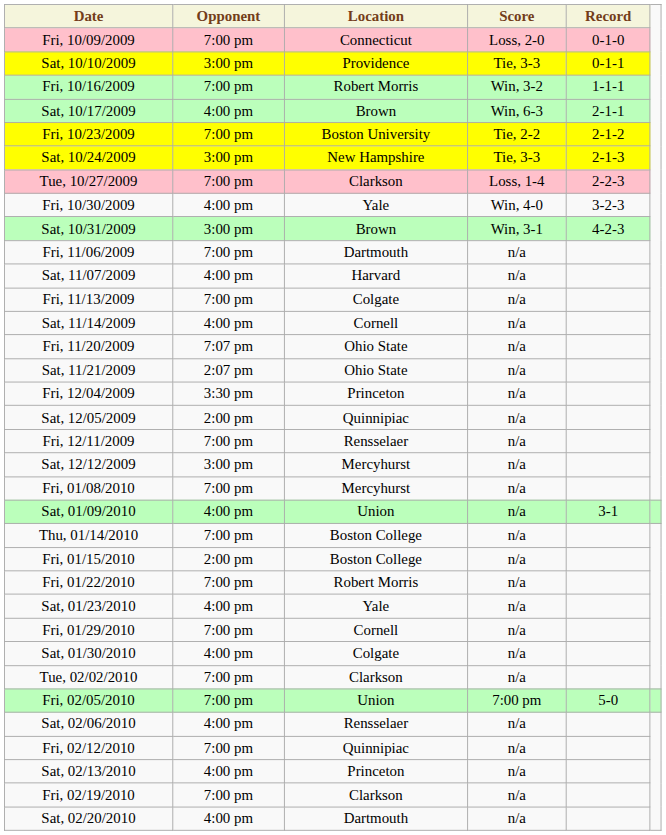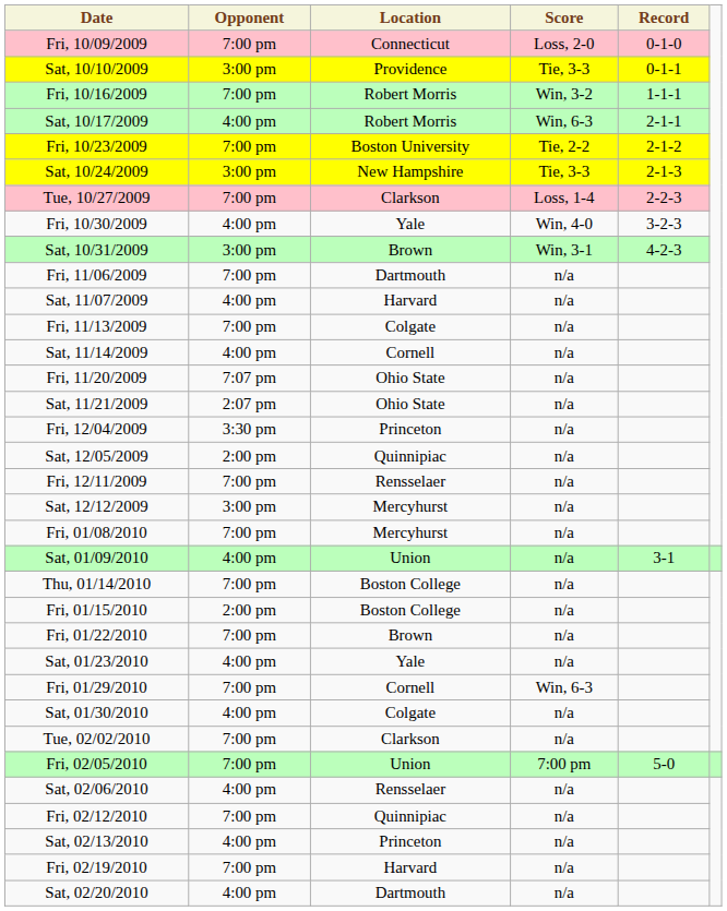 <table class="wikitable" style="width:80%;">
 <tr style="text-align:center; background:beige; color:#733d1a;">
 <td><strong>Date</strong></td>
 <td><strong>Opponent</strong></td>
 <td><strong>Location</strong></td>
 <td><strong>Score</strong></td>
 <td><strong>Record</strong></td>
 </tr>
 <tr style="text-align:center; background:pink;">
 <td>Fri, 10/09/2009</td>
 <td>7:00 pm</td>
 <td>Connecticut</td>
 <td>Loss, 2-0</td>
 <td>0-1-0</td>
 </tr>
 <tr style="text-align:center; background:yellow;">
 <td>Sat, 10/10/2009</td>
 <td>3:00 pm</td>
 <td>Providence</td>
 <td>Tie, 3-3</td>
 <td>0-1-1</td>
 </tr>
 <tr style="text-align:center; background:#bfb;">
 <td>Fri, 10/16/2009</td>
 <td>7:00 pm</td>
 <td>Robert Morris</td>
 <td>Win, 3-2</td>
 <td>1-1-1</td>
 </tr>
 <tr style="text-align:center; background:#bfb;">
 <td>Sat, 10/17/2009</td>
 <td>4:00 pm</td>
-<td>Brown</td>
+<td>Robert Morris</td>
 <td>Win, 6-3</td>
 <td>2-1-1</td>
 </tr>
 <tr style="text-align:center; background:yellow;">
 <td>Fri, 10/23/2009</td>
 <td>7:00 pm</td>
 <td>Boston University</td>
 <td>Tie, 2-2</td>
 <td>2-1-2</td>
 </tr>
 <tr style="text-align:center; background:yellow;">
 <td>Sat, 10/24/2009</td>
 <td>3:00 pm</td>
 <td>New Hampshire</td>
 <td>Tie, 3-3</td>
 <td>2-1-3</td>
 </tr>
 <tr style="text-align:center; background:pink;">
 <td>Tue, 10/27/2009</td>
 <td>7:00 pm</td>
 <td>Clarkson</td>
 <td>Loss, 1-4</td>
 <td>2-2-3</td>
 </tr>
 <tr style="text-align:center;" bgcolor="">
 <td>Fri, 10/30/2009</td>
 <td>4:00 pm</td>
 <td>Yale</td>
 <td>Win, 4-0</td>
 <td>3-2-3</td>
 </tr>
 <tr style="text-align:center; background:#bfb;">
 <td>Sat, 10/31/2009</td>
 <td>3:00 pm</td>
 <td>Brown</td>
 <td>Win, 3-1</td>
 <td>4-2-3</td>
 </tr>
 <tr style="text-align:center;" bgcolor="">
 <td>Fri, 11/06/2009</td>
 <td>7:00 pm</td>
 <td>Dartmouth</td>
 <td>n/a</td>
 <td></td>
 </tr>
 <tr style="text-align:center;" bgcolor="">
 <td>Sat, 11/07/2009</td>
 <td>4:00 pm</td>
 <td>Harvard</td>
 <td>n/a</td>
 <td></td>
 </tr>
 <tr style="text-align:center;" bgcolor="">
 <td>Fri, 11/13/2009</td>
 <td>7:00 pm</td>
 <td>Colgate</td>
 <td>n/a</td>
 <td></td>
 </tr>
 <tr style="text-align:center;" bgcolor="">
 <td>Sat, 11/14/2009</td>
 <td>4:00 pm</td>
 <td>Cornell</td>
 <td>n/a</td>
 <td></td>
 </tr>
 <tr style="text-align:center;" bgcolor="">
 <td>Fri, 11/20/2009</td>
 <td>7:07 pm</td>
 <td>Ohio State</td>
 <td>n/a</td>
 <td></td>
 </tr>
 <tr style="text-align:center;" bgcolor="">
 <td>Sat, 11/21/2009</td>
 <td>2:07 pm</td>
 <td>Ohio State</td>
 <td>n/a</td>
 <td></td>
 </tr>
 <tr style="text-align:center;" bgcolor="">
 <td>Fri, 12/04/2009</td>
 <td>3:30 pm</td>
 <td>Princeton</td>
 <td>n/a</td>
 <td></td>
 </tr>
 <tr style="text-align:center;" bgcolor="">
 <td>Sat, 12/05/2009</td>
 <td>2:00 pm</td>
 <td>Quinnipiac</td>
 <td>n/a</td>
 <td></td>
 </tr>
 <tr style="text-align:center;" bgcolor="">
 <td>Fri, 12/11/2009</td>
 <td>7:00 pm</td>
 <td>Rensselaer</td>
 <td>n/a</td>
 <td></td>
 </tr>
 <tr style="text-align:center;" bgcolor="">
 <td>Sat, 12/12/2009</td>
 <td>3:00 pm</td>
 <td>Mercyhurst</td>
 <td>n/a</td>
 <td></td>
 </tr>
 <tr style="text-align:center;" bgcolor="">
 <td>Fri, 01/08/2010</td>
 <td>7:00 pm</td>
 <td>Mercyhurst</td>
 <td>n/a</td>
 <td></td>
 </tr>
 <tr style="text-align:center; background:#bfb;">
 <td>Sat, 01/09/2010</td>
 <td>4:00 pm</td>
 <td>Union</td>
 <td>n/a</td>
 <td>3-1</td>
 <td></td>
 </tr>
 <tr style="text-align:center;" bgcolor="">
 <td>Thu, 01/14/2010</td>
 <td>7:00 pm</td>
 <td>Boston College</td>
 <td>n/a</td>
 <td></td>
 </tr>
 <tr style="text-align:center;" bgcolor="">
 <td>Fri, 01/15/2010</td>
 <td>2:00 pm</td>
 <td>Boston College</td>
 <td>n/a</td>
 <td></td>
 </tr>
 <tr style="text-align:center;" bgcolor="">
 <td>Fri, 01/22/2010</td>
 <td>7:00 pm</td>
-<td>Robert Morris</td>
+<td>Brown</td>
 <td>n/a</td>
 <td></td>
 </tr>
 <tr style="text-align:center;" bgcolor="">
 <td>Sat, 01/23/2010</td>
 <td>4:00 pm</td>
 <td>Yale</td>
 <td>n/a</td>
 <td></td>
 </tr>
 <tr style="text-align:center;" bgcolor="">
 <td>Fri, 01/29/2010</td>
 <td>7:00 pm</td>
 <td>Cornell</td>
-<td>n/a</td>
+<td>Win, 6-3</td>
 <td></td>
 </tr>
 <tr style="text-align:center;" bgcolor="">
 <td>Sat, 01/30/2010</td>
 <td>4:00 pm</td>
 <td>Colgate</td>
 <td>n/a</td>
 <td></td>
 </tr>
 <tr style="text-align:center;" bgcolor="">
 <td>Tue, 02/02/2010</td>
 <td>7:00 pm</td>
 <td>Clarkson</td>
 <td>n/a</td>
 <td></td>
 </tr>
 <tr style="text-align:center; background:#bfb;">
 <td>Fri, 02/05/2010</td>
 <td>7:00 pm</td>
 <td>Union</td>
 <td>7:00 pm</td>
 <td>5-0</td>
 <td></td>
 </tr>
 <tr style="text-align:center;" bgcolor="">
 <td>Sat, 02/06/2010</td>
 <td>4:00 pm</td>
 <td>Rensselaer</td>
 <td>n/a</td>
 <td></td>
 </tr>
 <tr style="text-align:center;" bgcolor="">
 <td>Fri, 02/12/2010</td>
 <td>7:00 pm</td>
 <td>Quinnipiac</td>
 <td>n/a</td>
 <td></td>
 </tr>
 <tr style="text-align:center;" bgcolor="">
 <td>Sat, 02/13/2010</td>
 <td>4:00 pm</td>
 <td>Princeton</td>
 <td>n/a</td>
 <td></td>
 </tr>
 <tr style="text-align:center;" bgcolor="">
 <td>Fri, 02/19/2010</td>
 <td>7:00 pm</td>
-<td>Clarkson</td>
+<td>Harvard</td>
 <td>n/a</td>
 <td></td>
 </tr>
 <tr style="text-align:center;" bgcolor="">
 <td>Sat, 02/20/2010</td>
 <td>4:00 pm</td>
 <td>Dartmouth</td>
 <td>n/a</td>
 <td></td>
 </tr>
 </table>
